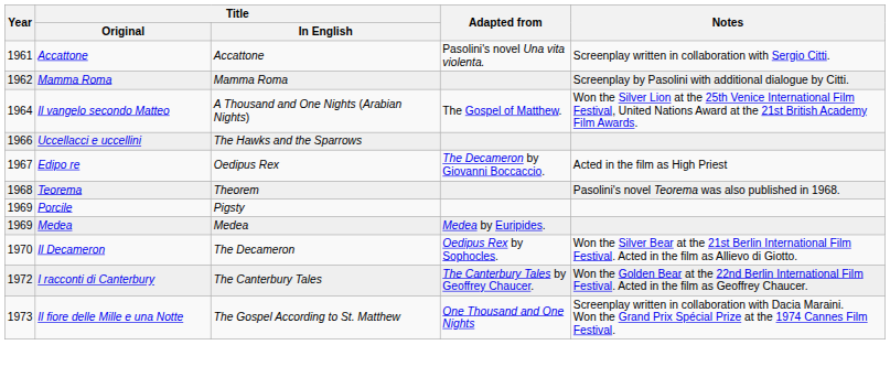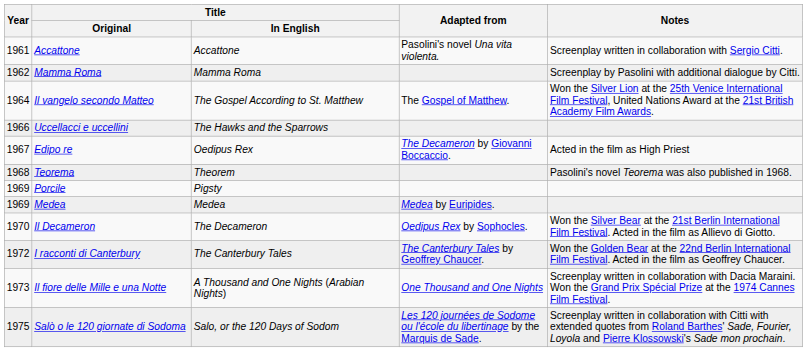 <table class="wikitable">
 <tr>
 <th rowspan="2">Year</th>
 <th colspan="2">Title</th>
 <th rowspan="2">Adapted from</th>
 <th rowspan="2">Notes</th>
 </tr>
 <tr>
 <th style="width:20%;">Original</th>
 <th style="width:26%;">In English</th>
 </tr>
 <tr>
 <td>1961</td>
 <td><em><a href='#'>Accattone</a></em></td>
 <td><em>Accattone</em></td>
 <td>Pasolini's novel <em>Una vita violenta.</em></td>
 <td>Screenplay written in collaboration with <a href='#'>Sergio Citti</a>.</td>
 </tr>
 <tr style=background:#efefef;>
 <td>1962</td>
 <td><em><a href='#'>Mamma Roma</a></em></td>
 <td><em>Mamma Roma</em></td>
 <td></td>
 <td>Screenplay by Pasolini with additional dialogue by Citti.</td>
 </tr>
 <tr>
 <td>1964</td>
 <td><em><a href='#'>Il vangelo secondo Matteo</a></em></td>
-<td><em>A Thousand and One Nights</em> (<em>Arabian Nights</em>)</td>
+<td><em>The Gospel According to St. Matthew</em></td>
 <td>The <a href='#'>Gospel of Matthew</a>.</td>
 <td>Won the <a href='#'>Silver Lion</a> at the <a href='#'>25th Venice International Film Festival</a>, United Nations Award at the <a href='#'>21st British Academy Film Awards</a>.</td>
 </tr>
 <tr style=background:#efefef;>
 <td>1966</td>
 <td><em><a href='#'>Uccellacci e uccellini</a></em></td>
 <td><em>The Hawks and the Sparrows</em></td>
 <td></td>
 <td></td>
 </tr>
 <tr>
 <td>1967</td>
 <td><em><a href='#'>Edipo re</a></em></td>
 <td><em>Oedipus Rex</em></td>
 <td><em><a href='#'>The Decameron</a></em> by <a href='#'>Giovanni Boccaccio</a>.</td>
 <td>Acted in the film as High Priest</td>
 </tr>
 <tr style=background:#efefef;>
 <td>1968</td>
 <td><em><a href='#'>Teorema</a></em></td>
 <td><em>Theorem</em></td>
 <td></td>
 <td>Pasolini's novel <em>Teorema</em> was also published in 1968.</td>
 </tr>
 <tr>
 <td>1969</td>
 <td><em><a href='#'>Porcile</a></em></td>
 <td><em>Pigsty</em></td>
 <td></td>
 <td></td>
 </tr>
 <tr style=background:#efefef;>
 <td>1969</td>
 <td><em><a href='#'>Medea</a></em></td>
 <td><em>Medea</em></td>
 <td><em><a href='#'>Medea</a></em> by <a href='#'>Euripides</a>.</td>
 <td></td>
 </tr>
 <tr>
 <td>1970</td>
 <td><em><a href='#'>Il Decameron</a></em></td>
 <td><em>The Decameron</em></td>
 <td><em><a href='#'>Oedipus Rex</a></em> by <a href='#'>Sophocles</a>.</td>
 <td>Won the <a href='#'>Silver Bear</a> at the <a href='#'>21st Berlin International Film Festival</a>. Acted in the film as Allievo di Giotto.</td>
 </tr>
 <tr style=background:#efefef;>
 <td>1972</td>
 <td><em><a href='#'>I racconti di Canterbury</a></em></td>
 <td><em>The Canterbury Tales</em></td>
 <td><em><a href='#'>The Canterbury Tales</a></em> by <a href='#'>Geoffrey Chaucer</a>.</td>
 <td>Won the <a href='#'>Golden Bear</a> at the <a href='#'>22nd Berlin International Film Festival</a>. Acted in the film as Geoffrey Chaucer.</td>
 </tr>
 <tr>
 <td>1973</td>
 <td><em><a href='#'>Il fiore delle Mille e una Notte</a></em></td>
-<td><em>The Gospel According to St. Matthew</em></td>
+<td><em>A Thousand and One Nights</em> (<em>Arabian Nights</em>)</td>
 <td><em><a href='#'>One Thousand and One Nights</a></em></td>
 <td>Screenplay written in collaboration with Dacia Maraini.<br>Won the <a href='#'>Grand Prix Spécial Prize</a> at the <a href='#'>1974 Cannes Film Festival</a>.</td>
 </tr>
+<tr style=background:#efefef;>
+<td>1975</td>
+<td><em><a href='#'>Salò o le 120 giornate di Sodoma</a></em></td>
+<td><em>Salo, or the 120 Days of Sodom</em></td>
+<td><em><a href='#'>Les 120 journées de Sodome ou l'école du libertinage</a></em> by the <a href='#'>Marquis de Sade</a>.</td>
+<td>Screenplay written in collaboration with Citti with extended quotes from <a href='#'>Roland Barthes</a>' <em>Sade, Fourier, Loyola</em> and <a href='#'>Pierre Klossowski</a>'s <em>Sade mon prochain</em>.</td>
+</tr>
 </table>
